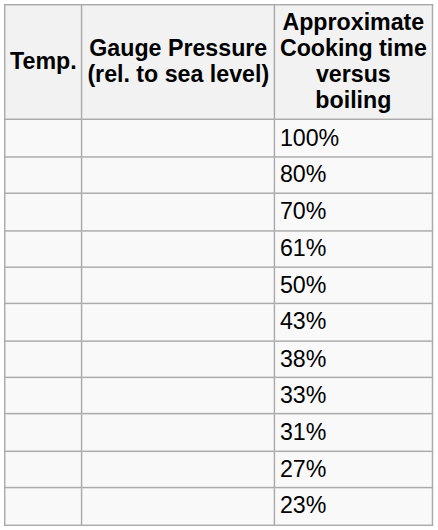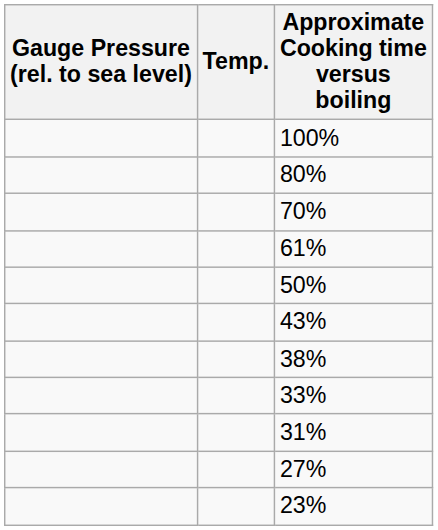 <table class="wikitable floatright sortable">
 <tr>
+<th>Gauge Pressure<br>(rel. to sea level)</th>
 <th>Temp.</th>
-<th>Gauge Pressure<br>(rel. to sea level)</th>
 <th>Approximate<br>Cooking time<br>versus<br> boiling<br></th>
 </tr>
 <tr>
 <td></td>
 <td></td>
 <td>100%</td>
 </tr>
 <tr>
 <td></td>
 <td></td>
 <td>80%</td>
 </tr>
 <tr>
 <td></td>
 <td></td>
 <td>70%</td>
 </tr>
 <tr>
 <td></td>
 <td></td>
 <td>61%</td>
 </tr>
 <tr>
 <td></td>
 <td></td>
 <td>50%</td>
 </tr>
 <tr>
 <td></td>
 <td></td>
 <td>43%</td>
 </tr>
 <tr>
 <td></td>
 <td></td>
 <td>38%</td>
 </tr>
 <tr>
 <td></td>
 <td></td>
 <td>33%</td>
 </tr>
 <tr>
 <td></td>
 <td></td>
 <td>31%</td>
 </tr>
 <tr>
 <td></td>
 <td></td>
 <td>27%</td>
 </tr>
 <tr>
 <td></td>
 <td></td>
 <td>23%</td>
 </tr>
 </table>
